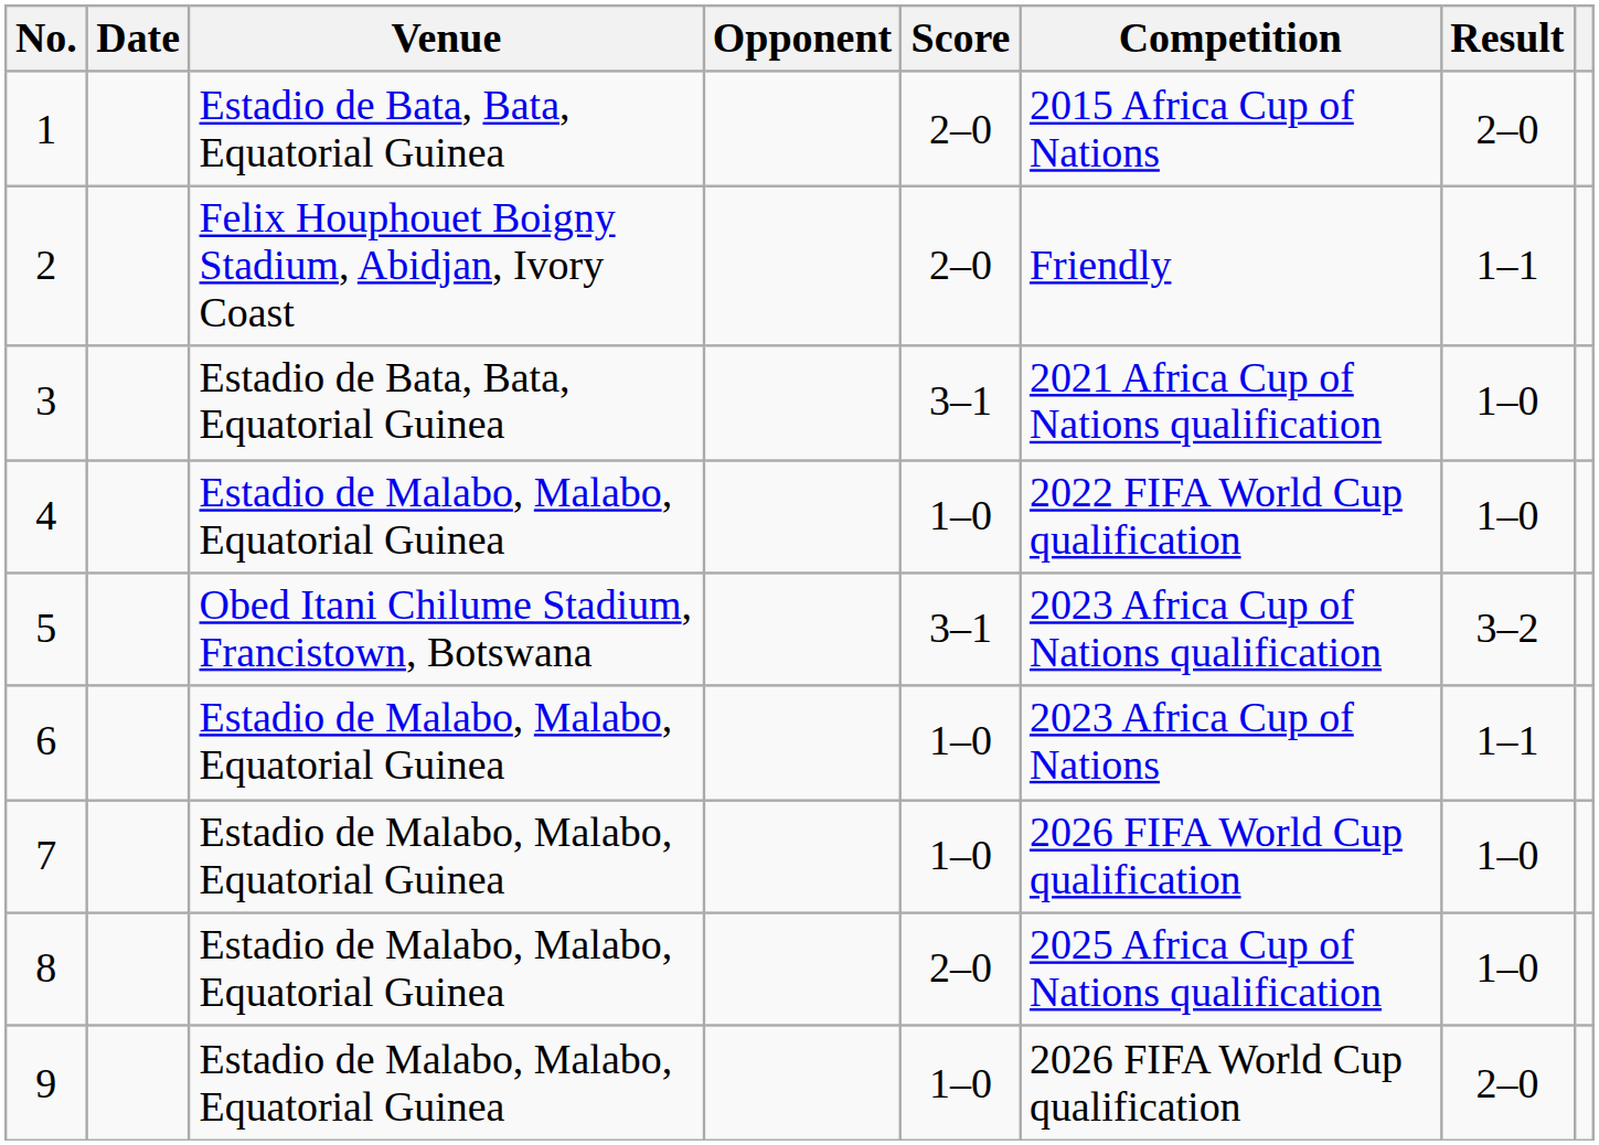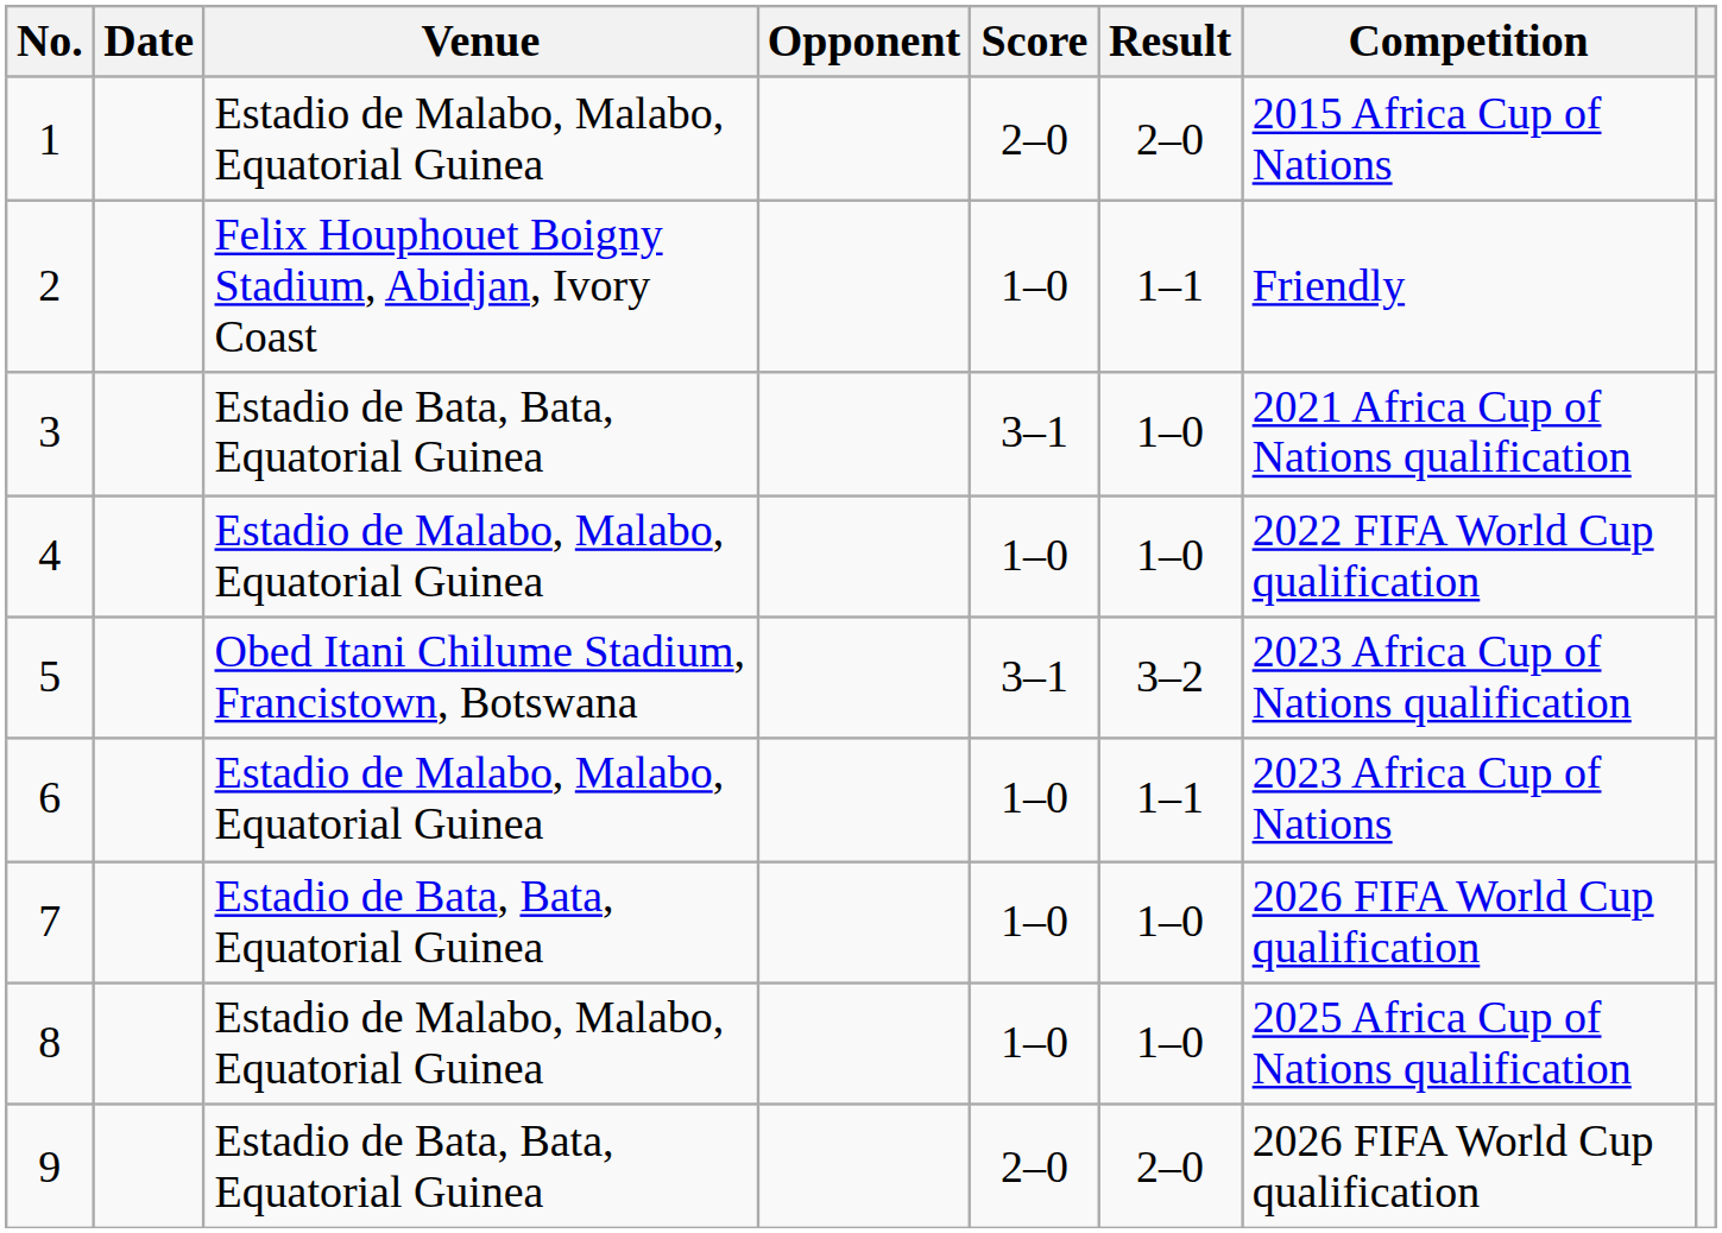 <table class="wikitable sortable">
 <tr>
 <th scope="col">No.</th>
 <th scope="col">Date</th>
 <th scope="col">Venue</th>
 <th scope="col">Opponent</th>
 <th scope="col">Score</th>
+<th scope="col">Result</th>
 <th scope="col">Competition</th>
-<th scope="col">Result</th>
 <th scope="col" class="unsortable"></th>
 </tr>
 <tr>
 <td style="text-align:center">1</td>
 <td></td>
-<td><a href='#'>Estadio de Bata</a>, <a href='#'>Bata</a>, Equatorial Guinea</td>
+<td>Estadio de Malabo, Malabo, Equatorial Guinea</td>
 <td></td>
 <td style="text-align:center">2–0</td>
+<td style="text-align:center">2–0</td>
 <td><a href='#'>2015 Africa Cup of Nations</a></td>
-<td style="text-align:center">2–0</td>
 <td></td>
 </tr>
 <tr>
 <td style="text-align:center">2</td>
 <td></td>
 <td><a href='#'>Felix Houphouet Boigny Stadium</a>, <a href='#'>Abidjan</a>, Ivory Coast</td>
 <td></td>
-<td style="text-align:center">2–0</td>
+<td style="text-align:center">1–0</td>
+<td style="text-align:center">1–1</td>
 <td><a href='#'>Friendly</a></td>
-<td style="text-align:center">1–1</td>
 <td></td>
 </tr>
 <tr>
 <td style="text-align:center">3</td>
 <td></td>
 <td>Estadio de Bata, Bata, Equatorial Guinea</td>
 <td></td>
 <td style="text-align:center">3–1</td>
+<td style="text-align:center">1–0</td>
 <td><a href='#'>2021 Africa Cup of Nations qualification</a></td>
-<td style="text-align:center">1–0</td>
 <td></td>
 </tr>
 <tr>
 <td style="text-align:center">4</td>
 <td></td>
 <td><a href='#'>Estadio de Malabo</a>, <a href='#'>Malabo</a>, Equatorial Guinea</td>
 <td></td>
 <td style="text-align:center">1–0</td>
+<td style="text-align:center">1–0</td>
 <td><a href='#'>2022 FIFA World Cup qualification</a></td>
-<td style="text-align:center">1–0</td>
 <td></td>
 </tr>
 <tr>
 <td style="text-align:center">5</td>
 <td></td>
 <td><a href='#'>Obed Itani Chilume Stadium</a>, <a href='#'>Francistown</a>, Botswana</td>
 <td></td>
 <td style="text-align:center">3–1</td>
+<td style="text-align:center">3–2</td>
 <td><a href='#'>2023 Africa Cup of Nations qualification</a></td>
-<td style="text-align:center">3–2</td>
 <td></td>
 </tr>
 <tr>
 <td style="text-align:center">6</td>
 <td></td>
 <td><a href='#'>Estadio de Malabo</a>, <a href='#'>Malabo</a>, Equatorial Guinea</td>
 <td></td>
 <td style="text-align:center">1–0</td>
+<td style="text-align:center">1–1</td>
 <td><a href='#'>2023 Africa Cup of Nations</a></td>
-<td style="text-align:center">1–1</td>
 <td></td>
 </tr>
 <tr>
 <td style="text-align:center">7</td>
 <td></td>
-<td>Estadio de Malabo, Malabo, Equatorial Guinea</td>
+<td><a href='#'>Estadio de Bata</a>, <a href='#'>Bata</a>, Equatorial Guinea</td>
 <td></td>
 <td style="text-align:center">1–0</td>
+<td style="text-align:center">1–0</td>
 <td><a href='#'>2026 FIFA World Cup qualification</a></td>
-<td style="text-align:center">1–0</td>
 <td></td>
 </tr>
 <tr>
 <td style="text-align:center">8</td>
 <td></td>
 <td>Estadio de Malabo, Malabo, Equatorial Guinea</td>
 <td></td>
-<td style="text-align:center">2–0</td>
+<td style="text-align:center">1–0</td>
+<td style="text-align:center">1–0</td>
 <td><a href='#'>2025 Africa Cup of Nations qualification</a></td>
-<td style="text-align:center">1–0</td>
 <td></td>
 </tr>
 <tr>
 <td style="text-align:center">9</td>
 <td></td>
-<td>Estadio de Malabo, Malabo, Equatorial Guinea</td>
+<td>Estadio de Bata, Bata, Equatorial Guinea</td>
 <td></td>
-<td style="text-align:center">1–0</td>
+<td style="text-align:center">2–0</td>
+<td style="text-align:center">2–0</td>
 <td>2026 FIFA World Cup qualification</td>
-<td style="text-align:center">2–0</td>
 <td></td>
 </tr>
 </table>
